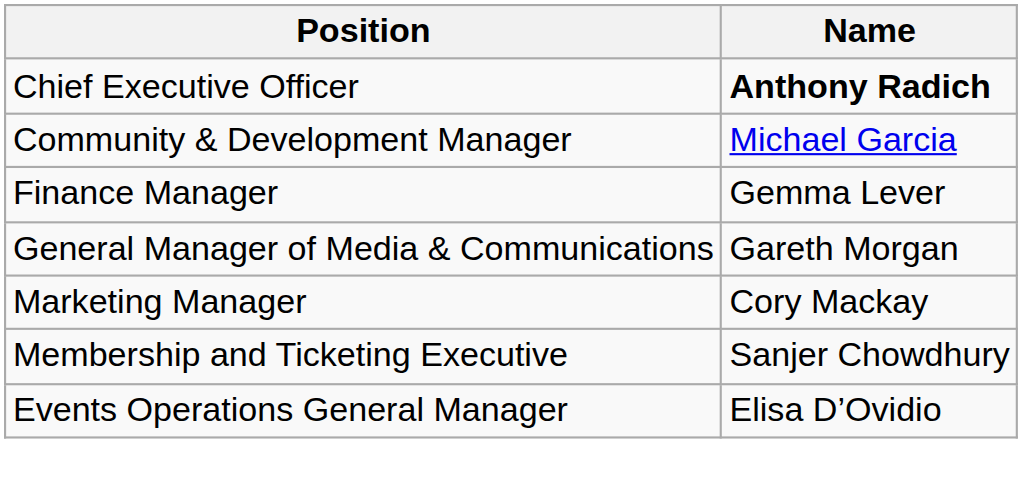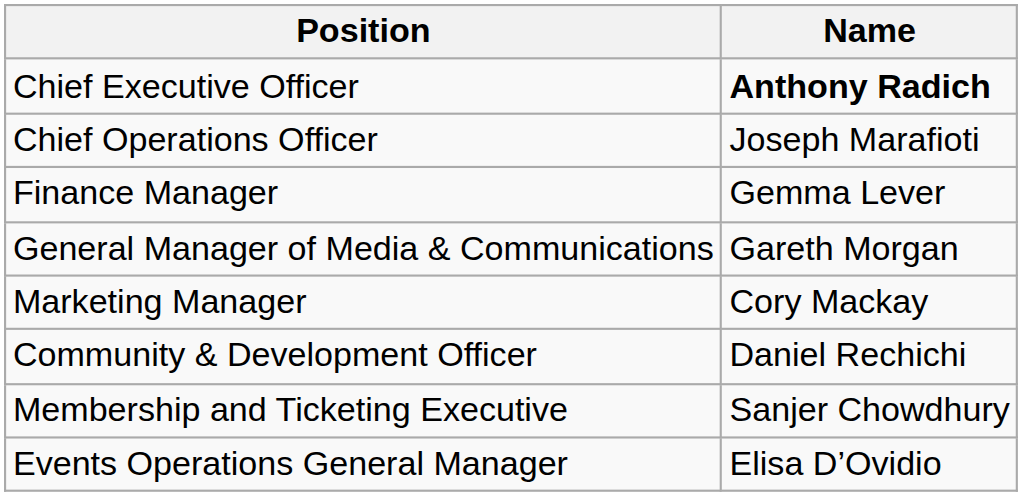 <table class="wikitable">
 <tr>
 <th>Position</th>
 <th>Name</th>
 </tr>
 <tr>
 <td>Chief Executive Officer</td>
 <td><strong>Anthony Radich</strong></td>
 </tr>
 <tr>
-<td>Community & Development Manager</td>
-<td><a href='#'>Michael Garcia</a></td>
+<td>Chief Operations Officer</td>
+<td>Joseph Marafioti</td>
 </tr>
 <tr>
 <td>Finance Manager</td>
 <td>Gemma Lever</td>
 </tr>
 <tr>
 <td>General Manager of Media & Communications</td>
 <td>Gareth Morgan</td>
 </tr>
 <tr>
 <td>Marketing Manager</td>
 <td>Cory Mackay</td>
 </tr>
 <tr>
+<td>Community & Development Officer</td>
+<td>Daniel Rechichi</td>
+</tr>
+<tr>
 <td>Membership and Ticketing Executive</td>
 <td>Sanjer Chowdhury</td>
 </tr>
 <tr>
 <td>Events Operations General Manager</td>
 <td>Elisa D’Ovidio</td>
 </tr>
 </table>
